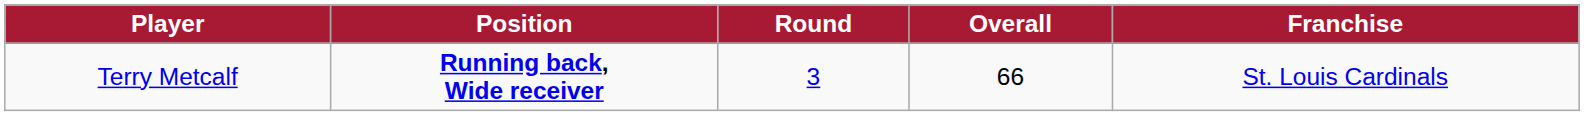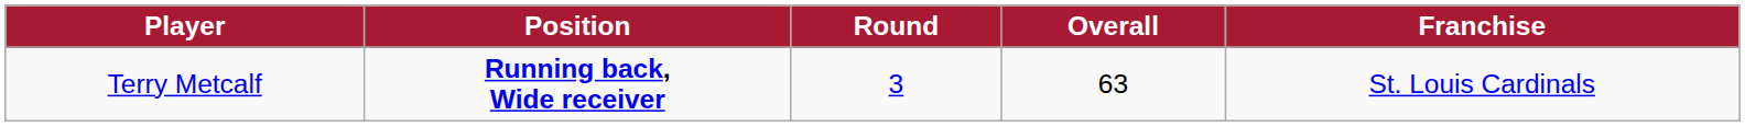 <table class="wikitable" width="65%">
 <tr align="center" style="background:#A81933;color:#FFFFFF;">
 <td><strong>Player</strong></td>
 <td><strong>Position</strong></td>
 <td><strong>Round</strong></td>
 <td><strong>Overall</strong></td>
 <td><strong>Franchise</strong></td>
 </tr>
 <tr align="center" bgcolor="">
 <td><a href='#'>Terry Metcalf</a></td>
 <td><strong><a href='#'>Running back</a>,<br><a href='#'>Wide receiver</a></strong></td>
 <td><a href='#'>3</a></td>
-<td>66</td>
+<td>63</td>
 <td><a href='#'>St. Louis Cardinals</a></td>
 </tr>
 </table>
